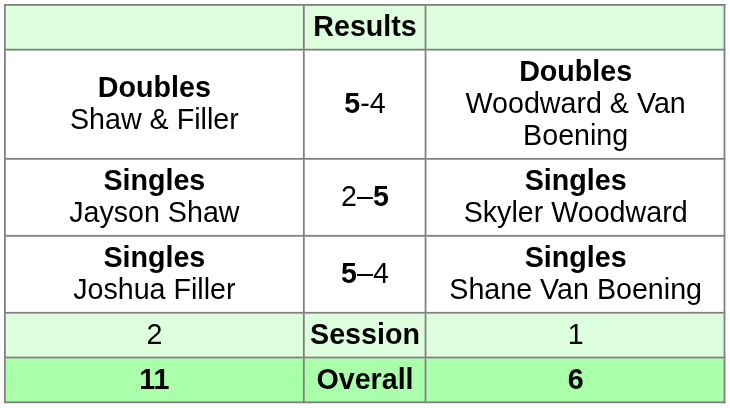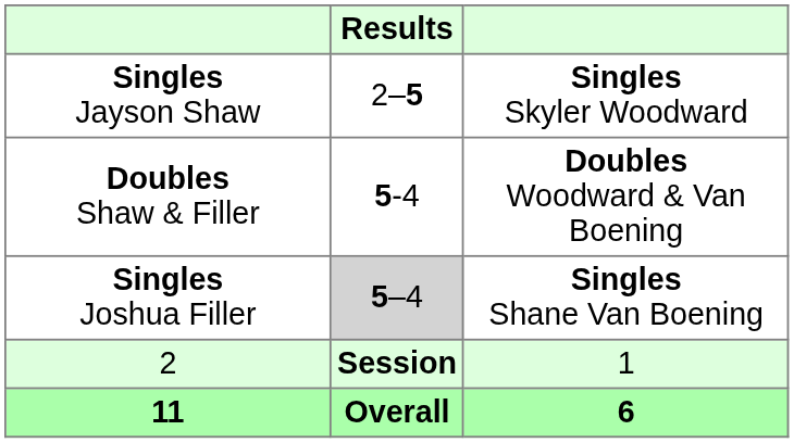 <table border="1" cellpadding="3" style="border-collapse: collapse;">
 <tr bgcolor="#ddffdd">
 <th width="160"></th>
 <th>Results</th>
 <th width="160"></th>
 </tr>
 <tr>
+<td align="center"><strong>Singles</strong><br>Jayson Shaw</td>
+<td align="center">2–<strong>5</strong></td>
+<td align="center"><strong>Singles</strong><br>Skyler Woodward</td>
+</tr>
+<tr>
 <td align="center"><strong>Doubles</strong><br>Shaw & Filler</td>
 <td align="center"><strong>5</strong>-4</td>
 <td align="center"><strong>Doubles</strong><br>Woodward & Van Boening</td>
 </tr>
 <tr>
-<td align="center"><strong>Singles</strong><br>Jayson Shaw</td>
-<td align="center">2–<strong>5</strong></td>
-<td align="center"><strong>Singles</strong><br>Skyler Woodward</td>
-</tr>
-<tr>
 <td align="center"><strong>Singles</strong><br>Joshua Filler</td>
-<td align="center"><strong>5</strong>–4</td>
+<td align="center" style="background: lightgrey;"><strong>5</strong>–4</td>
 <td align="center"><strong>Singles</strong><br>Shane Van Boening</td>
 </tr>
 <tr bgcolor="#ddffdd">
 <td align="center">2</td>
 <td align="center"><strong>Session</strong></td>
 <td align="center">1</td>
 </tr>
 <tr bgcolor="#aaffaa">
 <th align="center">11</th>
 <th align="center">Overall</th>
 <th align="center">6</th>
 </tr>
 </table>
